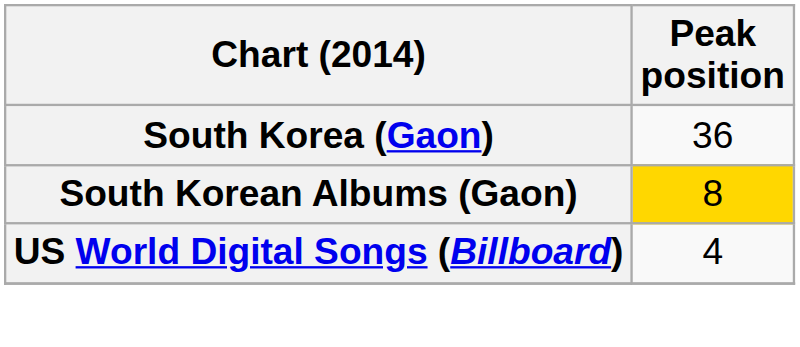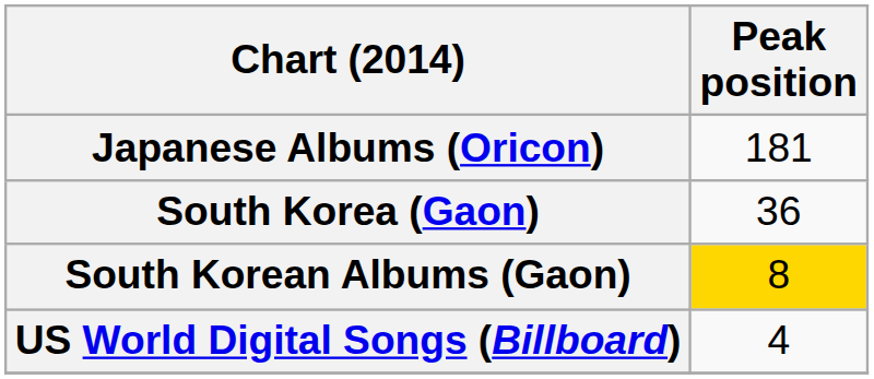 <table class="wikitable sortable plainrowheaders" style="text-align:center;">
 <tr>
 <th>Chart (2014)</th>
 <th>Peak<br>position</th>
+</tr>
+<tr>
+<th scope="row">Japanese Albums (<a href='#'>Oricon</a>)</th>
+<td>181</td>
 </tr>
 <tr>
 <th scope="row">South Korea (<a href='#'>Gaon</a>)</th>
 <td>36</td>
 </tr>
 <tr>
 <th scope="row">South Korean Albums (Gaon)</th>
 <td style="background: gold;">8</td>
 </tr>
 <tr>
 <th scope="row">US <a href='#'>World Digital Songs</a> (<em><a href='#'>Billboard</a></em>)</th>
 <td>4</td>
 </tr>
 <tr>
 </tr>
 </table>
